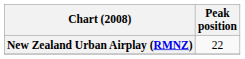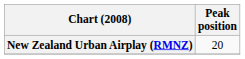 <table class="wikitable sortable plainrowheaders" style="text-align:center">
 <tr>
 <th>Chart (2008)</th>
 <th>Peak<br>position</th>
 </tr>
 <tr>
 <th scope="row">New Zealand Urban Airplay (<a href='#'>RMNZ</a>)</th>
-<td align="center">22</td>
+<td align="center">20</td>
 </tr>
 <tr>
 </tr>
 </table>
